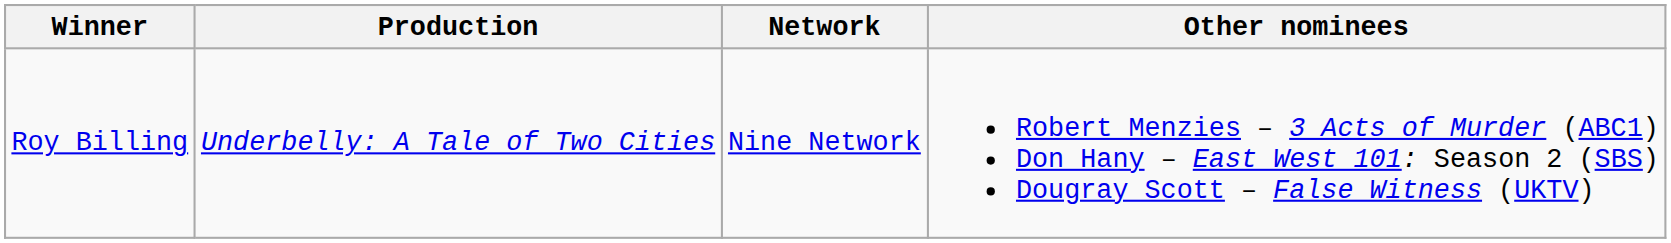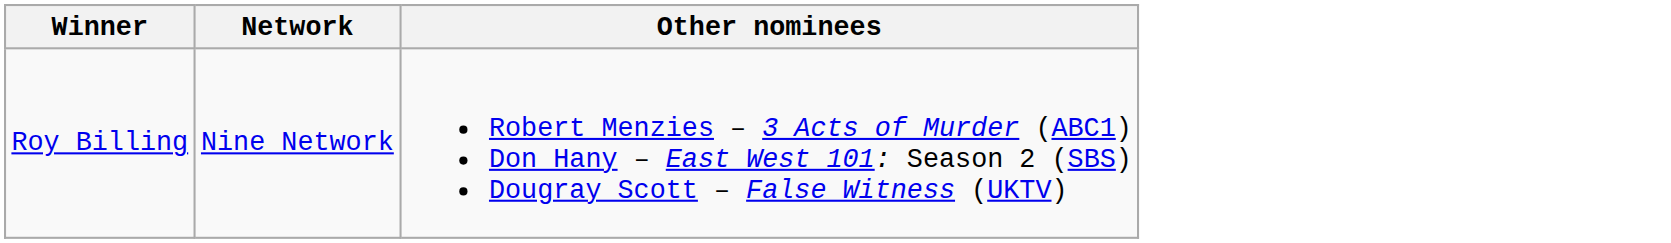 <table class="wikitable">
 <tr>
 <th>Winner</th>
-<th>Production</th>
 <th>Network</th>
 <th>Other nominees</th>
 </tr>
 <tr>
 <td><a href='#'>Roy Billing</a></td>
-<td><em><a href='#'>Underbelly: A Tale of Two Cities</a></em></td>
 <td align="center"><a href='#'>Nine Network</a></td>
 <td><br><ul><li><a href='#'>Robert Menzies</a> – <em><a href='#'>3 Acts of Murder</a></em> (<a href='#'>ABC1</a>)</li><li><a href='#'>Don Hany</a> – <em><a href='#'>East West 101</a>:</em> Season 2 (<a href='#'>SBS</a>)</li><li><a href='#'>Dougray Scott</a> – <em><a href='#'>False Witness</a></em> (<a href='#'>UKTV</a>)</li></ul></td>
 </tr>
 </table>
